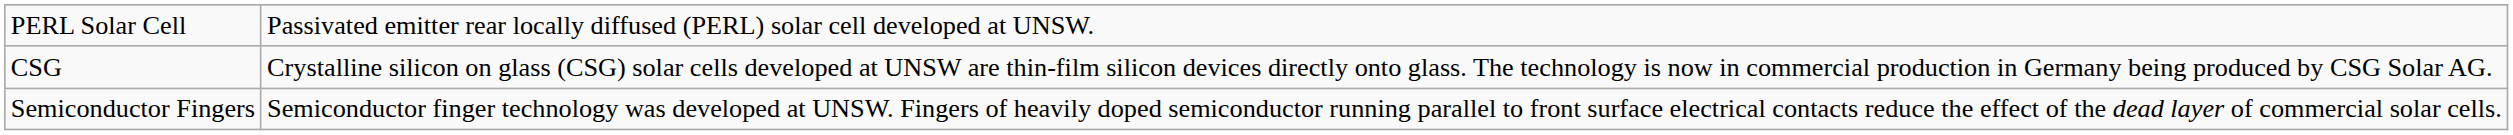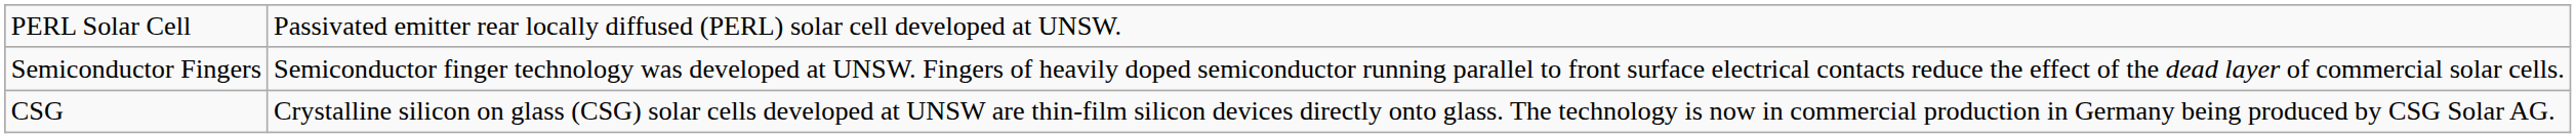 <table class="wikitable">
 <tr>
 <td>PERL Solar Cell</td>
 <td>Passivated emitter rear locally diffused (PERL) solar cell developed at UNSW.</td>
 </tr>
 <tr>
+<td>Semiconductor Fingers</td>
+<td>Semiconductor finger technology was developed at UNSW. Fingers of heavily doped semiconductor running parallel to front surface electrical contacts reduce the effect of the <em>dead layer</em> of commercial solar cells.</td>
+</tr>
+<tr>
 <td>CSG</td>
 <td>Crystalline silicon on glass (CSG) solar cells developed at UNSW are thin-film silicon devices directly onto glass. The technology is now in commercial production in Germany being produced by CSG Solar AG.</td>
 </tr>
-<tr>
-<td>Semiconductor Fingers</td>
-<td>Semiconductor finger technology was developed at UNSW. Fingers of heavily doped semiconductor running parallel to front surface electrical contacts reduce the effect of the <em>dead layer</em> of commercial solar cells.</td>
-</tr>
 </table>
